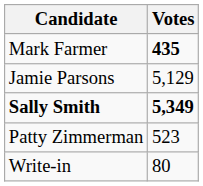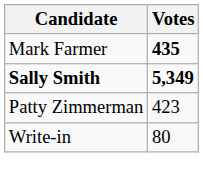 <table class="wikitable">
 <tr>
 <th>Candidate</th>
 <th>Votes</th>
 </tr>
 <tr>
 <td>Mark Farmer</td>
 <td><strong>435</strong></td>
 </tr>
 <tr>
-<td>Jamie Parsons</td>
-<td>5,129</td>
-</tr>
-<tr>
 <td><strong>Sally Smith</strong></td>
 <td><strong>5,349</strong></td>
 </tr>
 <tr>
 <td>Patty Zimmerman</td>
-<td>523</td>
+<td>423</td>
 </tr>
 <tr>
 <td>Write-in</td>
 <td>80</td>
 </tr>
 </table>
